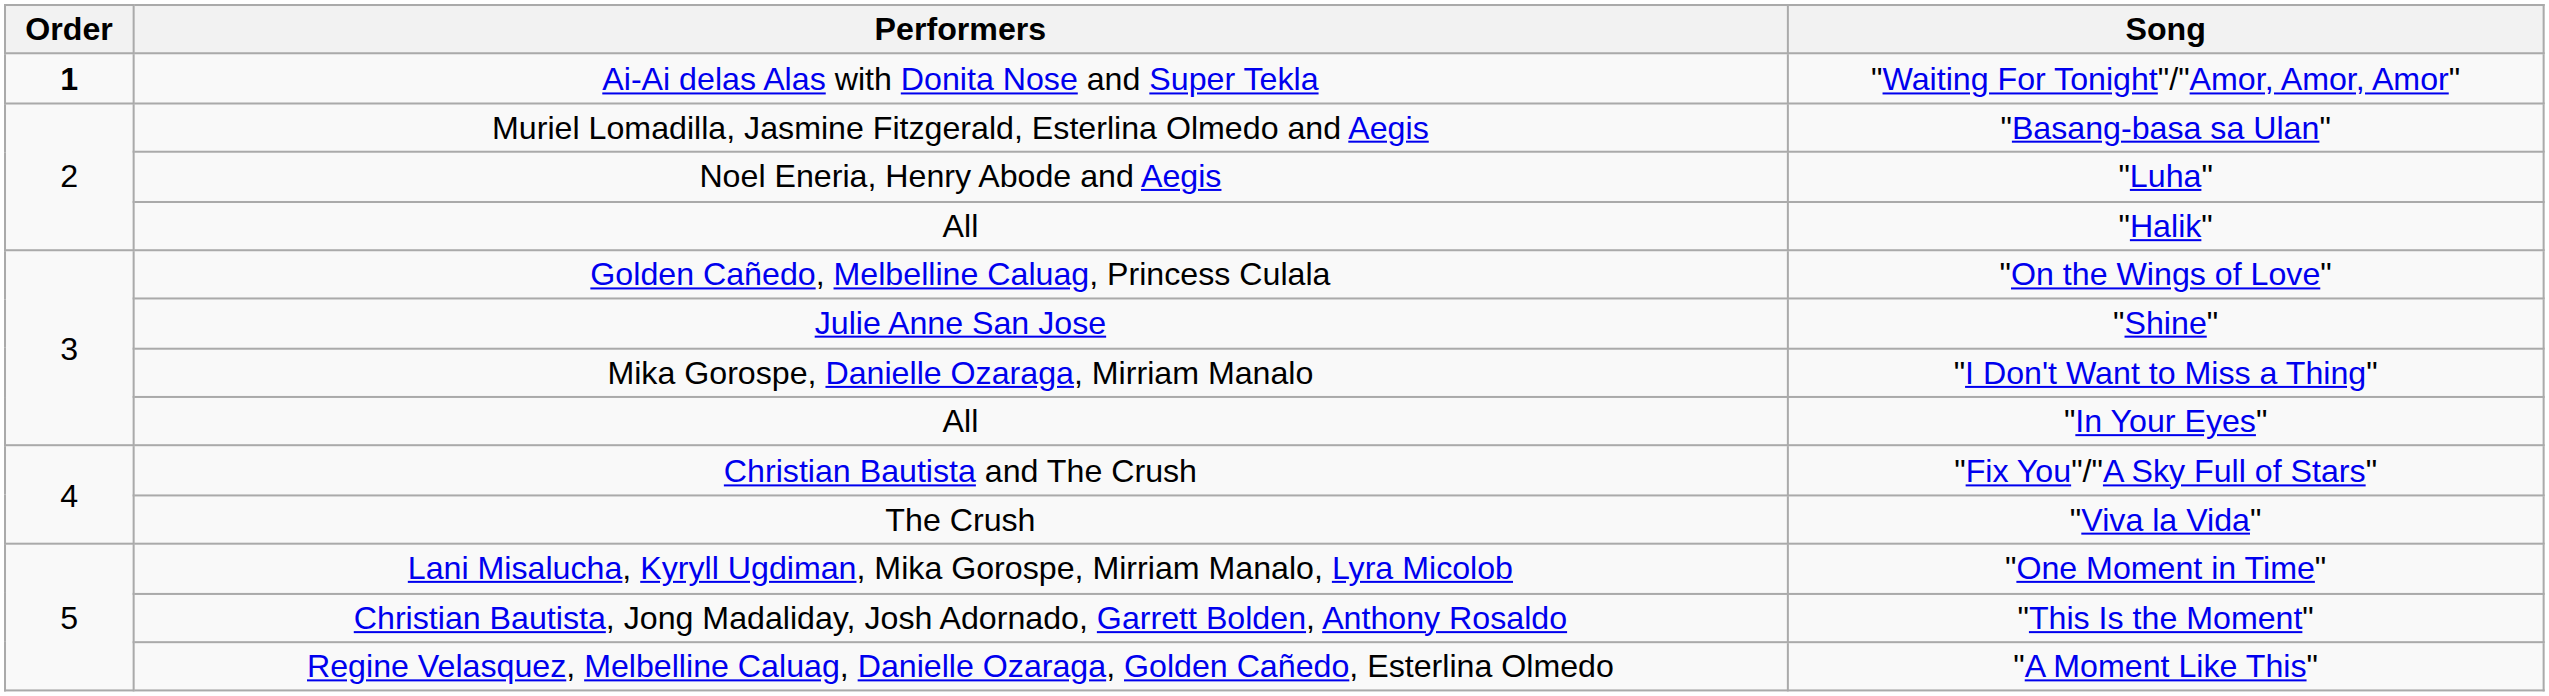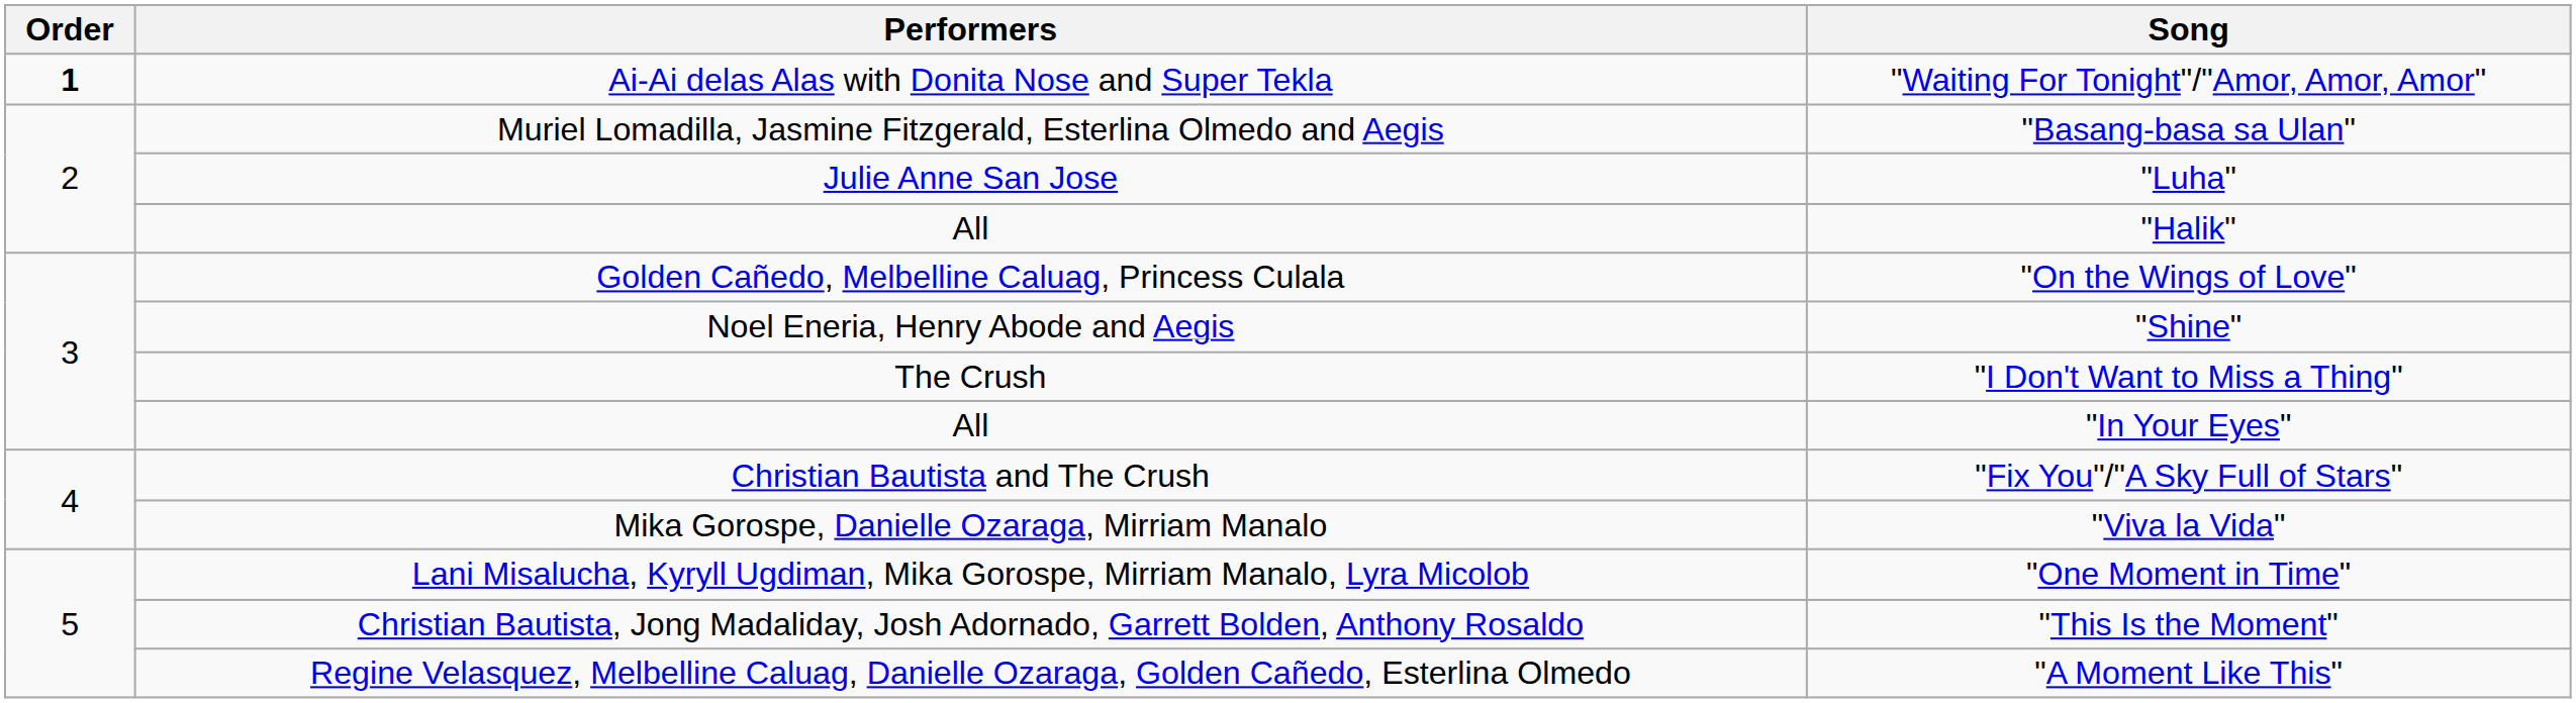 <table class="wikitable" style="text-align:center; line-height:17px; width:100%;">
 <tr>
 <th>Order</th>
 <th>Performers</th>
 <th>Song</th>
 </tr>
 <tr>
 <td><strong>1</strong></td>
 <td><a href='#'>Ai-Ai delas Alas</a> with <a href='#'>Donita Nose</a> and <a href='#'>Super Tekla</a></td>
 <td>"<a href='#'>Waiting For Tonight</a>"/"<a href='#'>Amor, Amor, Amor</a>"</td>
 </tr>
 <tr>
 <td rowspan=3>2</td>
 <td>Muriel Lomadilla, Jasmine Fitzgerald, Esterlina Olmedo and <a href='#'>Aegis</a></td>
 <td>"<a href='#'>Basang-basa sa Ulan</a>"</td>
 </tr>
 <tr>
-<td>Noel Eneria, Henry Abode and <a href='#'>Aegis</a></td>
+<td><a href='#'>Julie Anne San Jose</a></td>
 <td>"<a href='#'>Luha</a>"</td>
 </tr>
 <tr>
 <td>All</td>
 <td>"<a href='#'>Halik</a>"</td>
 </tr>
 <tr>
 <td rowspan=4>3</td>
 <td><a href='#'>Golden Cañedo</a>, <a href='#'>Melbelline Caluag</a>, Princess Culala</td>
 <td>"<a href='#'>On the Wings of Love</a>"</td>
 </tr>
 <tr>
-<td><a href='#'>Julie Anne San Jose</a></td>
+<td>Noel Eneria, Henry Abode and <a href='#'>Aegis</a></td>
 <td>"<a href='#'>Shine</a>"</td>
 </tr>
 <tr>
-<td>Mika Gorospe, <a href='#'>Danielle Ozaraga</a>, Mirriam Manalo</td>
+<td>The Crush </td>
 <td>"<a href='#'>I Don't Want to Miss a Thing</a>"</td>
 </tr>
 <tr>
 <td>All</td>
 <td>"<a href='#'>In Your Eyes</a>"</td>
 </tr>
 <tr>
 <td rowspan=2>4</td>
 <td><a href='#'>Christian Bautista</a> and The Crush</td>
 <td>"<a href='#'>Fix You</a>"/"<a href='#'>A Sky Full of Stars</a>"</td>
 </tr>
 <tr>
-<td>The Crush </td>
+<td>Mika Gorospe, <a href='#'>Danielle Ozaraga</a>, Mirriam Manalo</td>
 <td>"<a href='#'>Viva la Vida</a>"</td>
 </tr>
 <tr>
 <td rowspan=3>5</td>
 <td><a href='#'>Lani Misalucha</a>, <a href='#'>Kyryll Ugdiman</a>, Mika Gorospe, Mirriam Manalo, <a href='#'>Lyra Micolob</a></td>
 <td>"<a href='#'>One Moment in Time</a>"</td>
 </tr>
 <tr>
 <td><a href='#'>Christian Bautista</a>, Jong Madaliday, Josh Adornado, <a href='#'>Garrett Bolden</a>, <a href='#'>Anthony Rosaldo</a></td>
 <td>"<a href='#'>This Is the Moment</a>"</td>
 </tr>
 <tr>
 <td><a href='#'>Regine Velasquez</a>, <a href='#'>Melbelline Caluag</a>, <a href='#'>Danielle Ozaraga</a>, <a href='#'>Golden Cañedo</a>, Esterlina Olmedo</td>
 <td>"<a href='#'>A Moment Like This</a>"</td>
 </tr>
 </table>
